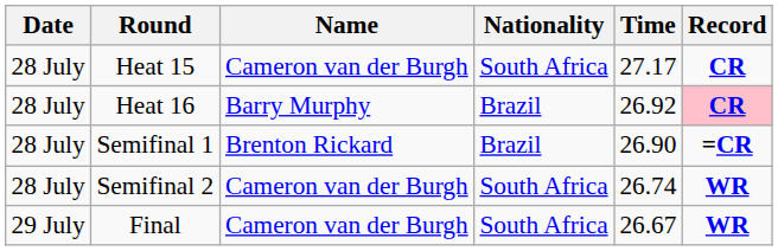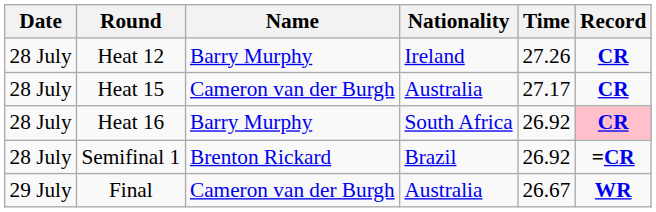 <table class="wikitable" style="text-align:center">
 <tr>
 <th>Date</th>
 <th>Round</th>
 <th>Name</th>
 <th>Nationality</th>
 <th>Time</th>
 <th>Record</th>
 </tr>
 <tr>
 <td>28 July</td>
+<td>Heat 12</td>
+<td align="left"><a href='#'>Barry Murphy</a></td>
+<td align="left"> <a href='#'>Ireland</a></td>
+<td>27.26</td>
+<td><strong><a href='#'>CR</a></strong></td>
+</tr>
+<tr>
+<td>28 July</td>
 <td>Heat 15</td>
 <td align="left"><a href='#'>Cameron van der Burgh</a></td>
-<td align="left"> <a href='#'>South Africa</a></td>
+<td align="left"> <a href='#'>Australia</a></td>
 <td>27.17</td>
 <td><strong><a href='#'>CR</a></strong></td>
 </tr>
 <tr>
 <td>28 July</td>
 <td>Heat 16</td>
 <td align="left"><a href='#'>Barry Murphy</a></td>
-<td align="left"> <a href='#'>Brazil</a></td>
+<td align="left"> <a href='#'>South Africa</a></td>
 <td>26.92</td>
 <td style="background: pink;"><strong><a href='#'>CR</a></strong></td>
 </tr>
 <tr>
 <td>28 July</td>
 <td>Semifinal 1</td>
 <td align="left"><a href='#'>Brenton Rickard</a></td>
 <td align="left"> <a href='#'>Brazil</a></td>
-<td>26.90</td>
+<td>26.92</td>
 <td><strong>=<a href='#'>CR</a></strong></td>
-</tr>
-<tr>
-<td>28 July</td>
-<td>Semifinal 2</td>
-<td align="left"><a href='#'>Cameron van der Burgh</a></td>
-<td align="left"> <a href='#'>South Africa</a></td>
-<td>26.74</td>
-<td><strong><a href='#'>WR</a></strong></td>
 </tr>
 <tr>
 <td>29 July</td>
 <td>Final</td>
 <td align="left"><a href='#'>Cameron van der Burgh</a></td>
-<td align="left"> <a href='#'>South Africa</a></td>
+<td align="left"> <a href='#'>Australia</a></td>
 <td>26.67</td>
 <td><strong><a href='#'>WR</a></strong></td>
 </tr>
 </table>
